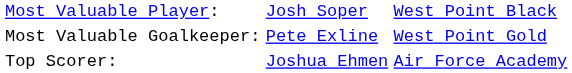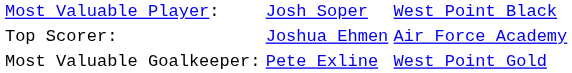 <table>
 <tr>
 <td><a href='#'>Most Valuable Player</a>:</td>
 <td><a href='#'>Josh Soper</a></td>
 <td><a href='#'>West Point Black</a></td>
 </tr>
 <tr>
+<td>Top Scorer:</td>
+<td><a href='#'>Joshua Ehmen</a></td>
+<td><a href='#'>Air Force Academy</a></td>
+</tr>
+<tr>
 <td>Most Valuable Goalkeeper:</td>
 <td><a href='#'>Pete Exline</a></td>
 <td><a href='#'>West Point Gold</a></td>
 </tr>
-<tr>
-<td>Top Scorer:</td>
-<td><a href='#'>Joshua Ehmen</a></td>
-<td><a href='#'>Air Force Academy</a></td>
-</tr>
 </table>
